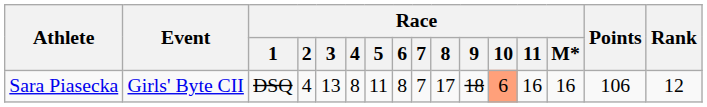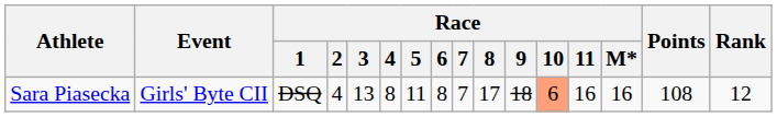 <table class="wikitable" border="1" style="font-size:90%">
 <tr>
 <th rowspan=2>Athlete</th>
 <th rowspan=2>Event</th>
 <th colspan=12>Race</th>
 <th rowspan=2>Points</th>
 <th rowspan=2>Rank</th>
 </tr>
 <tr>
 <th>1</th>
 <th>2</th>
 <th>3</th>
 <th>4</th>
 <th>5</th>
 <th>6</th>
 <th>7</th>
 <th>8</th>
 <th>9</th>
 <th>10</th>
 <th>11</th>
 <th>M*</th>
 </tr>
 <tr>
 <td><a href='#'>Sara Piasecka</a></td>
 <td><a href='#'>Girls' Byte CII</a></td>
 <td align=center><s>DSQ</s></td>
 <td align=center>4</td>
 <td align=center>13</td>
 <td align=center>8</td>
 <td align=center>11</td>
 <td align=center>8</td>
 <td align=center>7</td>
 <td align=center>17</td>
 <td align=center><s>18</s></td>
 <td align=center style="background: lightsalmon;">6</td>
 <td align=center>16</td>
 <td align=center>16</td>
-<td align=center>106</td>
+<td align=center>108</td>
 <td align=center>12</td>
 </tr>
 </table>
